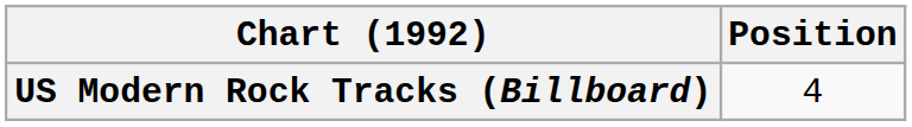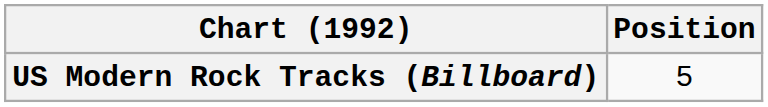 <table class="wikitable plainrowheaders" style="text-align:center">
 <tr>
 <th>Chart (1992)</th>
 <th>Position</th>
 </tr>
 <tr>
 <th scope="row">US Modern Rock Tracks (<em>Billboard</em>)</th>
-<td>4</td>
+<td>5</td>
 </tr>
 </table>
